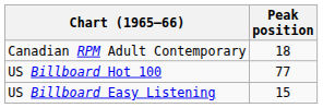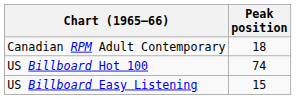 <table class="wikitable sortable">
 <tr>
 <th>Chart (1965–66)</th>
 <th>Peak<br>position</th>
 </tr>
 <tr>
 <td>Canadian <em><a href='#'>RPM</a></em> Adult Contemporary</td>
 <td style="text-align:center;">18</td>
 </tr>
 <tr>
 <td>US <a href='#'><em>Billboard</em> Hot 100</a></td>
-<td style="text-align:center;">77</td>
+<td style="text-align:center;">74</td>
 </tr>
 <tr>
 <td>US <a href='#'><em>Billboard</em> Easy Listening</a></td>
 <td style="text-align:center;">15</td>
 </tr>
 </table>
